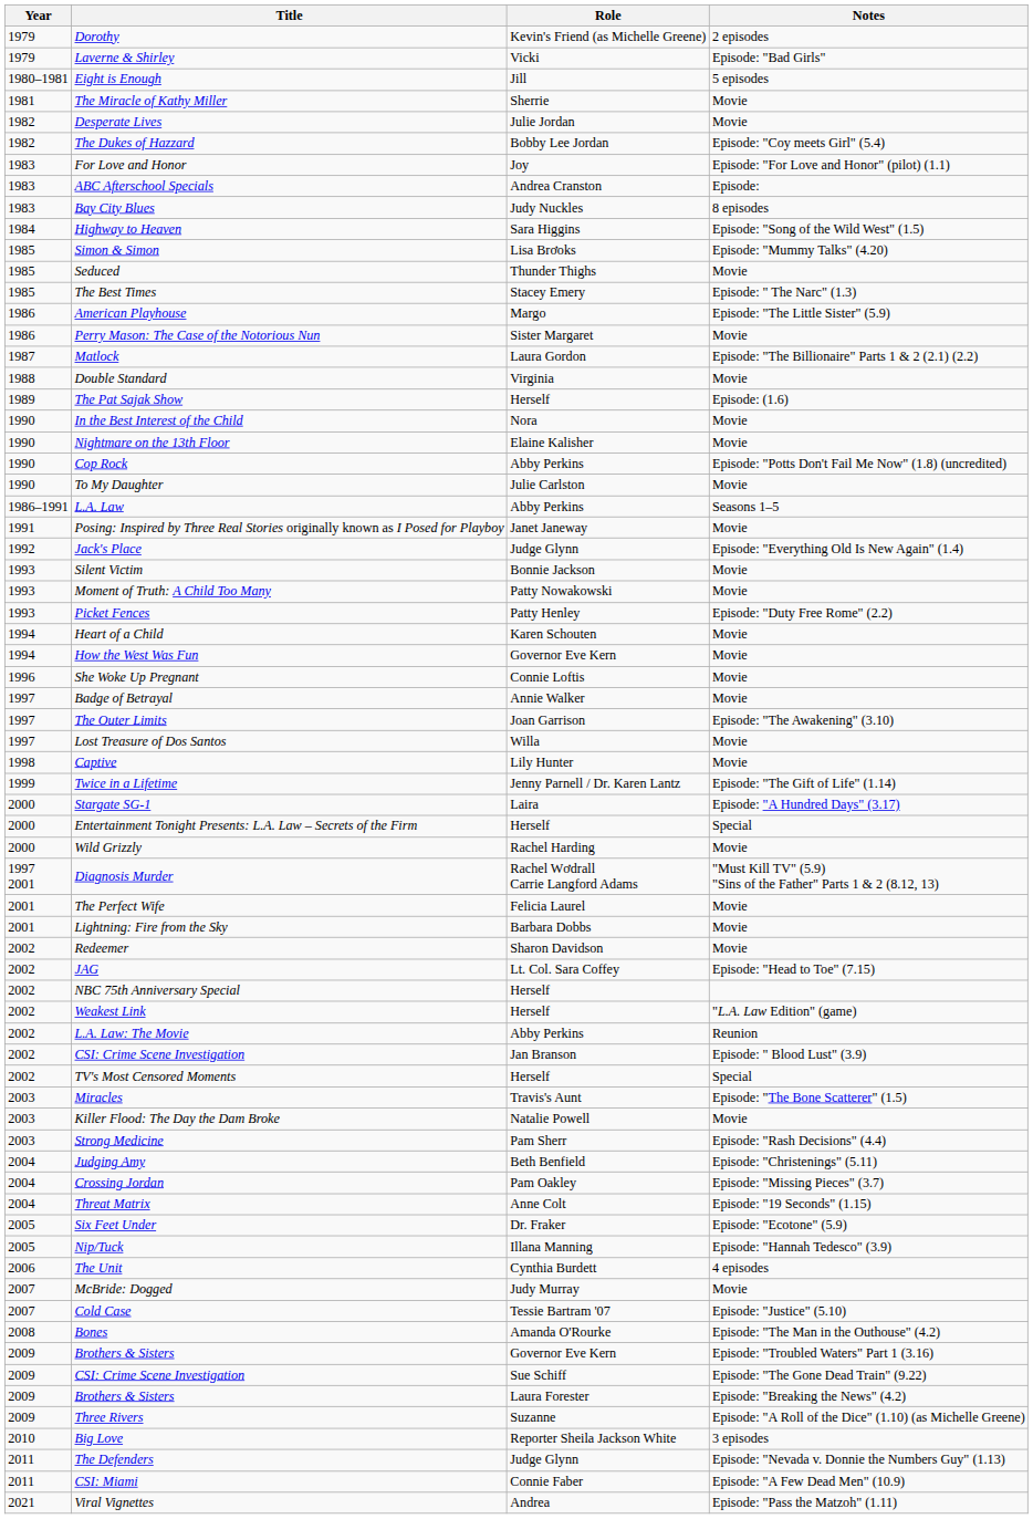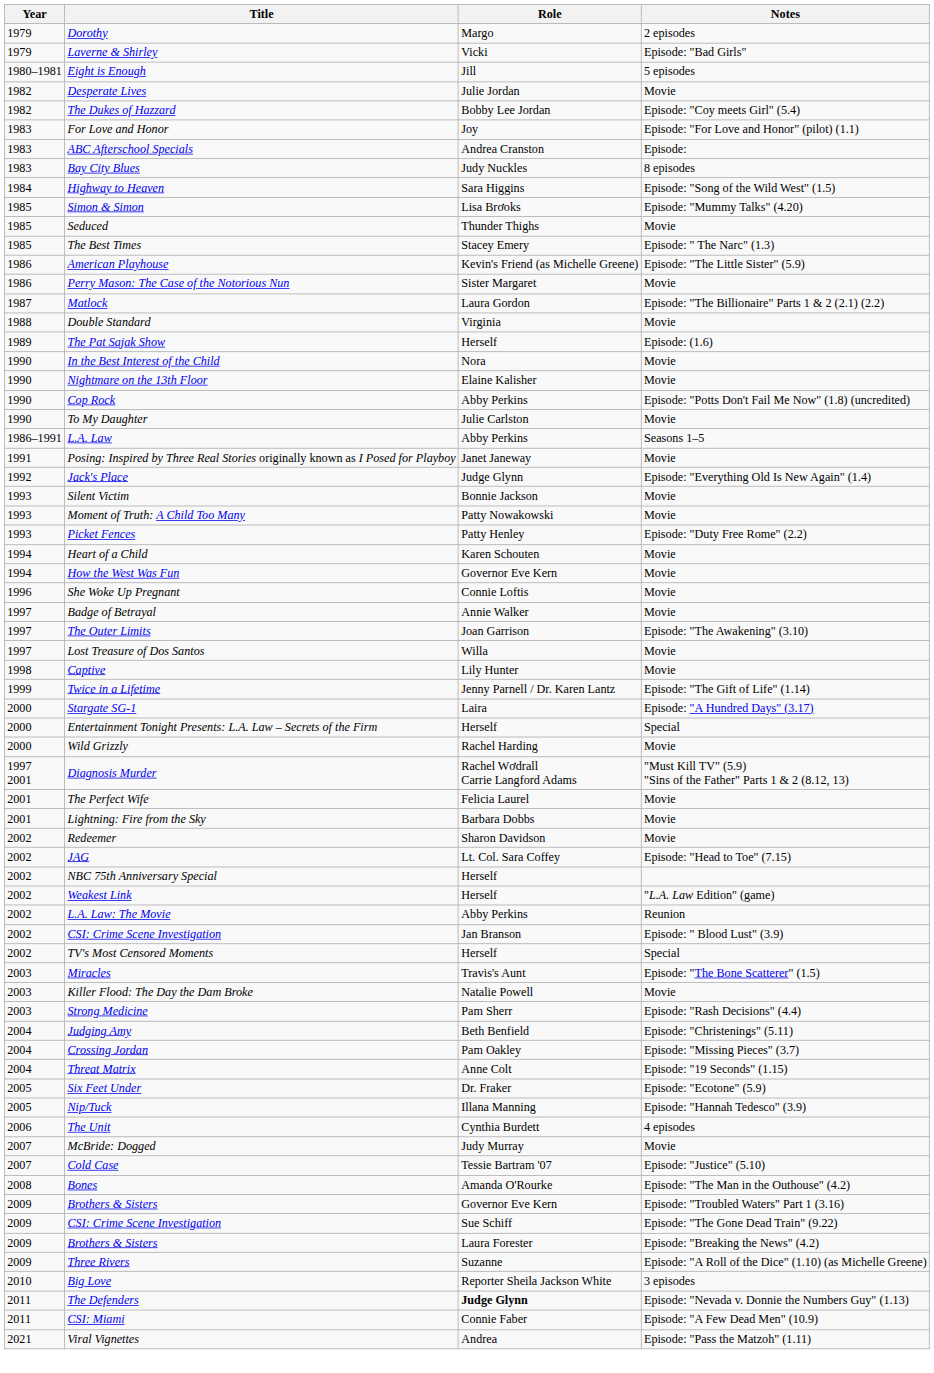 <table class="wikitable sortable">
 <tr>
 <th>Year</th>
 <th>Title</th>
 <th>Role</th>
 <th class="unsortable">Notes</th>
 </tr>
 <tr>
 <td>1979</td>
 <td><em><a href='#'>Dorothy</a></em></td>
-<td>Kevin's Friend (as Michelle Greene)</td>
+<td>Margo</td>
 <td>2 episodes</td>
 </tr>
 <tr>
 <td>1979</td>
 <td><em><a href='#'>Laverne & Shirley</a></em></td>
 <td>Vicki</td>
 <td>Episode: "Bad Girls"</td>
 </tr>
 <tr>
 <td>1980–1981</td>
 <td><em><a href='#'>Eight is Enough</a></em></td>
 <td>Jill</td>
 <td>5 episodes</td>
-</tr>
-<tr>
-<td>1981</td>
-<td><em><a href='#'>The Miracle of Kathy Miller</a></em></td>
-<td>Sherrie</td>
-<td>Movie</td>
 </tr>
 <tr>
 <td>1982</td>
 <td><em><a href='#'>Desperate Lives</a></em></td>
 <td>Julie Jordan</td>
 <td>Movie</td>
 </tr>
 <tr>
 <td>1982</td>
 <td><em><a href='#'>The Dukes of Hazzard</a></em></td>
 <td>Bobby Lee Jordan</td>
 <td>Episode: "Coy meets Girl" (5.4)</td>
 </tr>
 <tr>
 <td>1983</td>
 <td><em>For Love and Honor</em></td>
 <td>Joy</td>
 <td>Episode: "For Love and Honor" (pilot) (1.1)</td>
 </tr>
 <tr>
 <td>1983</td>
 <td><em><a href='#'>ABC Afterschool Specials</a></em></td>
 <td>Andrea Cranston</td>
 <td>Episode: </td>
 </tr>
 <tr>
 <td>1983</td>
 <td><em><a href='#'>Bay City Blues</a></em></td>
 <td>Judy Nuckles</td>
 <td>8 episodes</td>
 </tr>
 <tr>
 <td>1984</td>
 <td><em><a href='#'>Highway to Heaven</a></em></td>
 <td>Sara Higgins</td>
 <td>Episode: "Song of the Wild West" (1.5)</td>
 </tr>
 <tr>
 <td>1985</td>
 <td><em><a href='#'>Simon & Simon</a></em></td>
 <td>Lisa Brơoks</td>
 <td>Episode: "Mummy Talks" (4.20)</td>
 </tr>
 <tr>
 <td>1985</td>
 <td><em>Seduced</em></td>
 <td>Thunder Thighs</td>
 <td>Movie</td>
 </tr>
 <tr>
 <td>1985</td>
 <td><em>The Best Times</em></td>
 <td>Stacey Emery</td>
 <td>Episode: " The Narc" (1.3)</td>
 </tr>
 <tr>
 <td>1986</td>
 <td><em><a href='#'>American Playhouse</a></em></td>
-<td>Margo</td>
+<td>Kevin's Friend (as Michelle Greene)</td>
 <td>Episode: "The Little Sister" (5.9)</td>
 </tr>
 <tr>
 <td>1986</td>
 <td><em><a href='#'>Perry Mason: The Case of the Notorious Nun</a></em></td>
 <td>Sister Margaret</td>
 <td>Movie</td>
 </tr>
 <tr>
 <td>1987</td>
 <td><em><a href='#'>Matlock</a></em></td>
 <td>Laura Gordon</td>
 <td>Episode: "The Billionaire" Parts 1 & 2 (2.1) (2.2)</td>
 </tr>
 <tr>
 <td>1988</td>
 <td><em>Double Standard</em></td>
 <td>Virginia</td>
 <td>Movie</td>
 </tr>
 <tr>
 <td>1989</td>
 <td><em><a href='#'>The Pat Sajak Show</a></em></td>
 <td>Herself</td>
 <td>Episode: (1.6)</td>
 </tr>
 <tr>
 <td>1990</td>
 <td><em><a href='#'>In the Best Interest of the Child</a></em></td>
 <td>Nora</td>
 <td>Movie</td>
 </tr>
 <tr>
 <td>1990</td>
 <td><em><a href='#'>Nightmare on the 13th Floor</a></em></td>
 <td>Elaine Kalisher</td>
 <td>Movie</td>
 </tr>
 <tr>
 <td>1990</td>
 <td><em><a href='#'>Cop Rock</a></em></td>
 <td>Abby Perkins</td>
 <td>Episode: "Potts Don't Fail Me Now" (1.8) (uncredited)</td>
 </tr>
 <tr>
 <td>1990</td>
 <td><em>To My Daughter</em></td>
 <td>Julie Carlston</td>
 <td>Movie</td>
 </tr>
 <tr>
 <td>1986–1991</td>
 <td><em><a href='#'>L.A. Law</a></em></td>
 <td>Abby Perkins</td>
 <td>Seasons 1–5</td>
 </tr>
 <tr>
 <td>1991</td>
 <td><em>Posing: Inspired by Three Real Stories</em> originally known as <em>I Posed for Playboy</em></td>
 <td>Janet Janeway</td>
 <td>Movie</td>
 </tr>
 <tr>
 <td>1992</td>
 <td><em><a href='#'>Jack's Place</a></em></td>
 <td>Judge Glynn</td>
 <td>Episode: "Everything Old Is New Again" (1.4)</td>
 </tr>
 <tr>
 <td>1993</td>
 <td><em>Silent Victim</em></td>
 <td>Bonnie Jackson</td>
 <td>Movie</td>
 </tr>
 <tr>
 <td>1993</td>
 <td><em>Moment of Truth: <a href='#'>A Child Too Many</a></em></td>
 <td>Patty Nowakowski</td>
 <td>Movie</td>
 </tr>
 <tr>
 <td>1993</td>
 <td><em><a href='#'>Picket Fences</a></em></td>
 <td>Patty Henley</td>
 <td>Episode: "Duty Free Rome" (2.2)</td>
 </tr>
 <tr>
 <td>1994</td>
 <td><em>Heart of a Child</em></td>
 <td>Karen Schouten</td>
 <td>Movie</td>
 </tr>
 <tr>
 <td>1994</td>
 <td><em><a href='#'>How the West Was Fun</a></em></td>
 <td>Governor Eve Kern</td>
 <td>Movie</td>
 </tr>
 <tr>
 <td>1996</td>
 <td><em>She Woke Up Pregnant</em></td>
 <td>Connie Loftis</td>
 <td>Movie</td>
 </tr>
 <tr>
 <td>1997</td>
 <td><em>Badge of Betrayal</em></td>
 <td>Annie Walker</td>
 <td>Movie</td>
 </tr>
 <tr>
 <td>1997</td>
 <td><em><a href='#'>The Outer Limits</a></em></td>
 <td>Joan Garrison</td>
 <td>Episode: "The Awakening" (3.10)</td>
 </tr>
 <tr>
 <td>1997</td>
 <td><em>Lost Treasure of Dos Santos</em></td>
 <td>Willa</td>
 <td>Movie</td>
 </tr>
 <tr>
 <td>1998</td>
 <td><em><a href='#'>Captive</a></em></td>
 <td>Lily Hunter</td>
 <td>Movie</td>
 </tr>
 <tr>
 <td>1999</td>
 <td><em><a href='#'>Twice in a Lifetime</a></em></td>
 <td>Jenny Parnell / Dr. Karen Lantz</td>
 <td>Episode: "The Gift of Life" (1.14)</td>
 </tr>
 <tr>
 <td>2000</td>
 <td><em><a href='#'>Stargate SG-1</a></em></td>
 <td>Laira</td>
 <td>Episode: <a href='#'>"A Hundred Days" (3.17)</a></td>
 </tr>
 <tr>
 <td>2000</td>
 <td><em>Entertainment Tonight Presents: L.A. Law – Secrets of the Firm</em></td>
 <td>Herself</td>
 <td>Special</td>
 </tr>
 <tr>
 <td>2000</td>
 <td><em>Wild Grizzly</em></td>
 <td>Rachel Harding</td>
 <td>Movie</td>
 </tr>
 <tr>
 <td>1997<br>2001</td>
 <td><em><a href='#'>Diagnosis Murder</a></em></td>
 <td>Rachel Wơdrall<br>Carrie Langford Adams</td>
 <td>"Must Kill TV" (5.9)<br>"Sins of the Father" Parts 1 & 2 (8.12, 13)</td>
 </tr>
 <tr>
 <td>2001</td>
 <td><em>The Perfect Wife</em></td>
 <td>Felicia Laurel</td>
 <td>Movie</td>
 </tr>
 <tr>
 <td>2001</td>
 <td><em>Lightning: Fire from the Sky</em></td>
 <td>Barbara Dobbs</td>
 <td>Movie</td>
 </tr>
 <tr>
 <td>2002</td>
 <td><em>Redeemer</em></td>
 <td>Sharon Davidson</td>
 <td>Movie</td>
 </tr>
 <tr>
 <td>2002</td>
 <td><em><a href='#'>JAG</a></em></td>
 <td>Lt. Col. Sara Coffey</td>
 <td>Episode: "Head to Toe" (7.15)</td>
 </tr>
 <tr>
 <td>2002</td>
 <td><em>NBC 75th Anniversary Special</em></td>
 <td>Herself</td>
 <td></td>
 </tr>
 <tr>
 <td>2002</td>
 <td><em><a href='#'>Weakest Link</a></em></td>
 <td>Herself</td>
 <td>"<em>L.A. Law</em> Edition" (game)</td>
 </tr>
 <tr>
 <td>2002</td>
 <td><em><a href='#'>L.A. Law: The Movie</a></em></td>
 <td>Abby Perkins</td>
 <td>Reunion</td>
 </tr>
 <tr>
 <td>2002</td>
 <td><em><a href='#'>CSI: Crime Scene Investigation</a></em></td>
 <td>Jan Branson</td>
 <td>Episode: " Blood Lust" (3.9)</td>
 </tr>
 <tr>
 <td>2002</td>
 <td><em>TV's Most Censored Moments</em></td>
 <td>Herself</td>
 <td>Special</td>
 </tr>
 <tr>
 <td>2003</td>
 <td><em><a href='#'>Miracles</a></em></td>
 <td>Travis's Aunt</td>
 <td>Episode: "<a href='#'>The Bone Scatterer</a>" (1.5)</td>
 </tr>
 <tr>
 <td>2003</td>
 <td><em>Killer Flood: The Day the Dam Broke</em></td>
 <td>Natalie Powell</td>
 <td>Movie</td>
 </tr>
 <tr>
 <td>2003</td>
 <td><em><a href='#'>Strong Medicine</a></em></td>
 <td>Pam Sherr</td>
 <td>Episode: "Rash Decisions" (4.4)</td>
 </tr>
 <tr>
 <td>2004</td>
 <td><em><a href='#'>Judging Amy</a> </em></td>
 <td>Beth Benfield</td>
 <td>Episode: "Christenings" (5.11)</td>
 </tr>
 <tr>
 <td>2004</td>
 <td><em><a href='#'>Crossing Jordan</a></em></td>
 <td>Pam Oakley</td>
 <td>Episode: "Missing Pieces" (3.7)</td>
 </tr>
 <tr>
 <td>2004</td>
 <td><em><a href='#'>Threat Matrix</a></em></td>
 <td>Anne Colt</td>
 <td>Episode: "19 Seconds" (1.15)</td>
 </tr>
 <tr>
 <td>2005</td>
 <td><em><a href='#'>Six Feet Under</a></em></td>
 <td>Dr. Fraker</td>
 <td>Episode: "Ecotone" (5.9)</td>
 </tr>
 <tr>
 <td>2005</td>
 <td><em><a href='#'>Nip/Tuck</a></em></td>
 <td>Illana Manning</td>
 <td>Episode: "Hannah Tedesco" (3.9)</td>
 </tr>
 <tr>
 <td>2006</td>
 <td><em><a href='#'>The Unit</a></em></td>
 <td>Cynthia Burdett</td>
 <td>4 episodes</td>
 </tr>
 <tr>
 <td>2007</td>
 <td><em>McBride: Dogged</em></td>
 <td>Judy Murray</td>
 <td>Movie</td>
 </tr>
 <tr>
 <td>2007</td>
 <td><em><a href='#'>Cold Case</a></em></td>
 <td>Tessie Bartram '07</td>
 <td>Episode: "Justice" (5.10)</td>
 </tr>
 <tr>
 <td>2008</td>
 <td><em><a href='#'>Bones</a></em></td>
 <td>Amanda O'Rourke</td>
 <td>Episode: "The Man in the Outhouse" (4.2)</td>
 </tr>
 <tr>
 <td>2009</td>
 <td><em><a href='#'>Brothers & Sisters</a></em></td>
 <td>Governor Eve Kern</td>
 <td>Episode: "Troubled Waters" Part 1 (3.16)</td>
 </tr>
 <tr>
 <td>2009</td>
 <td><em><a href='#'>CSI: Crime Scene Investigation</a></em></td>
 <td>Sue Schiff</td>
 <td>Episode: "The Gone Dead Train" (9.22)</td>
 </tr>
 <tr>
 <td>2009</td>
 <td><em><a href='#'>Brothers & Sisters</a></em></td>
 <td>Laura Forester</td>
 <td>Episode: "Breaking the News" (4.2)</td>
 </tr>
 <tr>
 <td>2009</td>
 <td><em><a href='#'>Three Rivers</a></em></td>
 <td>Suzanne</td>
 <td>Episode: "A Roll of the Dice" (1.10) (as Michelle Greene)</td>
 </tr>
 <tr>
 <td>2010</td>
 <td><em><a href='#'>Big Love</a></em></td>
 <td>Reporter Sheila Jackson White</td>
 <td>3 episodes</td>
 </tr>
 <tr>
 <td>2011</td>
 <td><em><a href='#'>The Defenders</a></em></td>
-<td>Judge Glynn</td>
+<td><strong>Judge Glynn</strong></td>
 <td>Episode: "Nevada v. Donnie the Numbers Guy" (1.13)</td>
 </tr>
 <tr>
 <td>2011</td>
 <td><em><a href='#'>CSI: Miami</a></em></td>
 <td>Connie Faber</td>
 <td>Episode: "A Few Dead Men" (10.9)</td>
 </tr>
 <tr>
 <td>2021</td>
 <td><em>Viral Vignettes</em></td>
 <td>Andrea</td>
 <td>Episode: "Pass the Matzoh" (1.11)</td>
 </tr>
 </table>
